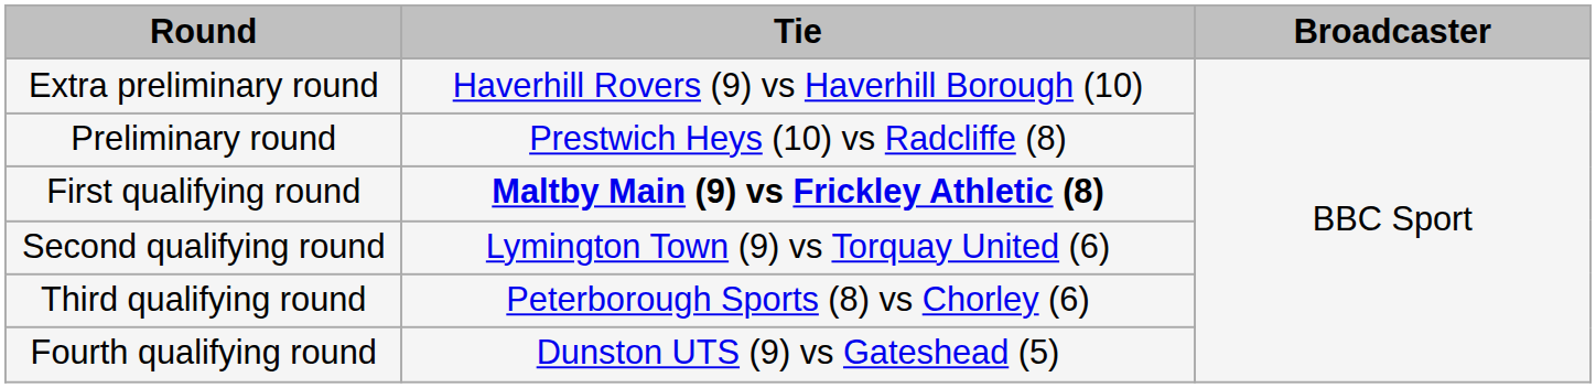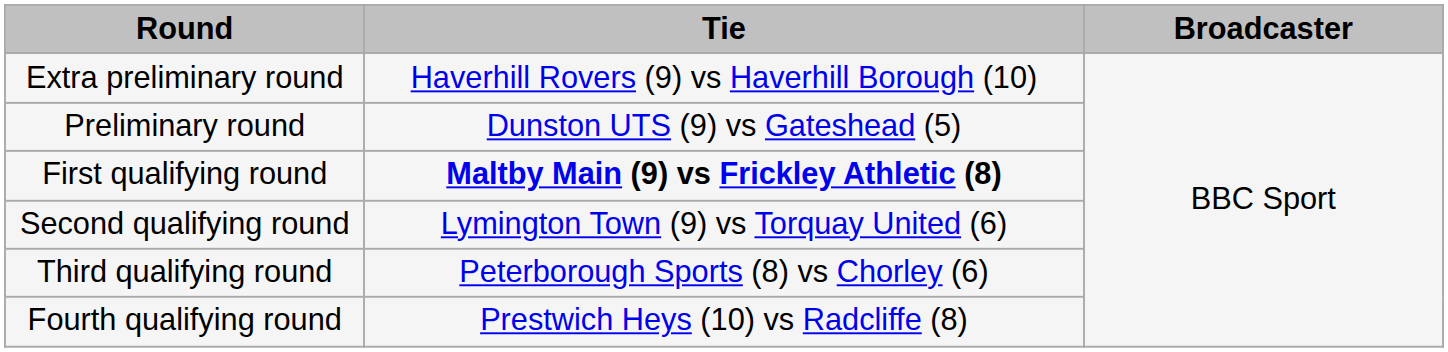 <table class="wikitable" style="width: 750px; background:WhiteSmoke; text-align:center; font-size:100%">
 <tr>
 <td scope="col" style="width: 25.00%; background:silver;"><strong>Round</strong></td>
 <td scope="col" style="width: 50.00%; background:silver;"><strong>Tie</strong></td>
 <td scope="col" style="width: 25.00%; background:silver;"><strong>Broadcaster</strong></td>
 </tr>
 <tr>
 <td>Extra preliminary round</td>
 <td><a href='#'>Haverhill Rovers</a> (9) vs <a href='#'>Haverhill Borough</a> (10)</td>
 <td rowspan="6">BBC Sport</td>
 </tr>
 <tr>
 <td>Preliminary round</td>
-<td><a href='#'>Prestwich Heys</a> (10) vs <a href='#'>Radcliffe</a> (8)</td>
+<td><a href='#'>Dunston UTS</a> (9) vs <a href='#'>Gateshead</a> (5)</td>
 </tr>
 <tr>
 <td>First qualifying round</td>
 <td><strong><a href='#'>Maltby Main</a> (9) vs <a href='#'>Frickley Athletic</a> (8)</strong></td>
 </tr>
 <tr>
 <td>Second qualifying round</td>
 <td><a href='#'>Lymington Town</a> (9) vs <a href='#'>Torquay United</a> (6)</td>
 </tr>
 <tr>
 <td>Third qualifying round</td>
 <td><a href='#'>Peterborough Sports</a> (8) vs <a href='#'>Chorley</a> (6)</td>
 </tr>
 <tr>
 <td>Fourth qualifying round</td>
-<td><a href='#'>Dunston UTS</a> (9) vs <a href='#'>Gateshead</a> (5)</td>
+<td><a href='#'>Prestwich Heys</a> (10) vs <a href='#'>Radcliffe</a> (8)</td>
 </tr>
 </table>
